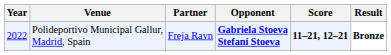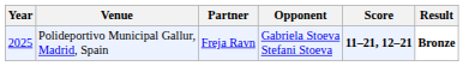 <table class="sortable wikitable" style="font-size: 90%;">
 <tr>
 <th>Year</th>
 <th>Venue</th>
 <th>Partner</th>
 <th>Opponent</th>
 <th>Score</th>
 <th>Result</th>
 </tr>
 <tr style="background:#ECF2FF">
-<td align="center"><a href='#'>2022</a></td>
+<td align="center"><a href='#'>2025</a></td>
 <td align="left">Polideportivo Municipal Gallur,<br><a href='#'>Madrid</a>, Spain</td>
 <td align="left"> <a href='#'>Freja Ravn</a></td>
-<td align="left"><strong> <a href='#'>Gabriela Stoeva</a><br> <a href='#'>Stefani Stoeva</a></strong></td>
+<td align="left"> <a href='#'>Gabriela Stoeva</a><br> <a href='#'>Stefani Stoeva</a></td>
 <td align="left"><strong>11–21, 12–21</strong></td>
 <td style="text-align:left; background:white"> <strong>Bronze</strong></td>
 </tr>
 </table>
